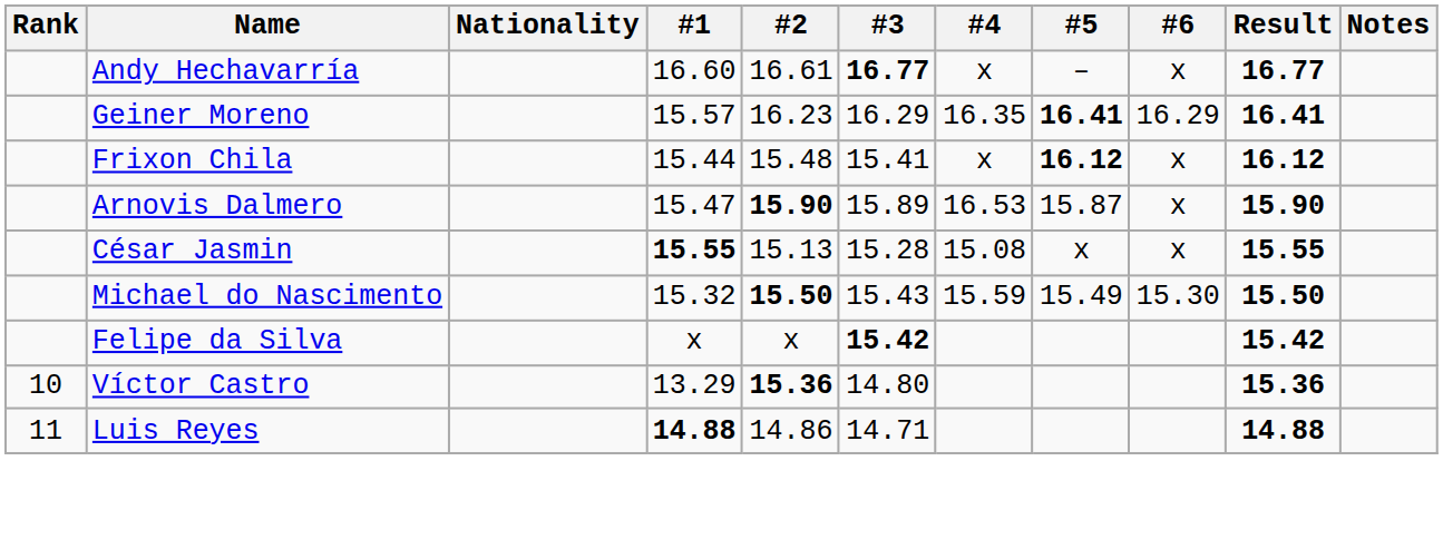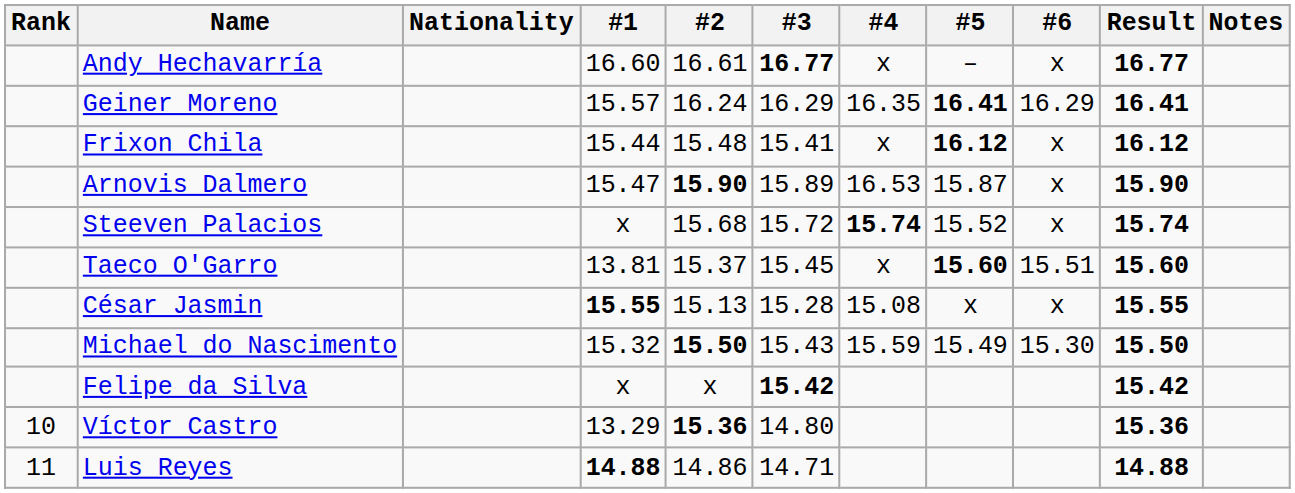 <table class="wikitable sortable" style="text-align:center;font-size:95%">
 <tr>
 <th>Rank</th>
 <th>Name</th>
 <th>Nationality</th>
 <th>#1</th>
 <th>#2</th>
 <th>#3</th>
 <th>#4</th>
 <th>#5</th>
 <th>#6</th>
 <th>Result</th>
 <th>Notes</th>
 </tr>
 <tr>
 <td></td>
 <td align=left><a href='#'>Andy Hechavarría</a></td>
 <td align=left></td>
 <td>16.60</td>
 <td>16.61</td>
 <td><strong>16.77</strong></td>
 <td>x</td>
 <td>–</td>
 <td>x</td>
 <td><strong>16.77</strong></td>
 <td></td>
 </tr>
 <tr>
 <td></td>
 <td align=left><a href='#'>Geiner Moreno</a></td>
 <td align=left></td>
 <td>15.57</td>
-<td>16.23</td>
+<td>16.24</td>
 <td>16.29</td>
 <td>16.35</td>
 <td><strong>16.41</strong></td>
 <td>16.29</td>
 <td><strong>16.41</strong></td>
 <td></td>
 </tr>
 <tr>
 <td></td>
 <td align=left><a href='#'>Frixon Chila</a></td>
 <td align=left></td>
 <td>15.44</td>
 <td>15.48</td>
 <td>15.41</td>
 <td>x</td>
 <td><strong>16.12</strong></td>
 <td>x</td>
 <td><strong>16.12</strong></td>
 <td></td>
 </tr>
 <tr>
 <td></td>
 <td align=left><a href='#'>Arnovis Dalmero</a></td>
 <td align=left></td>
 <td>15.47</td>
 <td><strong>15.90</strong></td>
 <td>15.89</td>
 <td>16.53</td>
 <td>15.87</td>
 <td>x</td>
 <td><strong>15.90</strong></td>
+<td></td>
+</tr>
+<tr>
+<td></td>
+<td align=left><a href='#'>Steeven Palacios</a></td>
+<td align=left></td>
+<td>x</td>
+<td>15.68</td>
+<td>15.72</td>
+<td><strong>15.74</strong></td>
+<td>15.52</td>
+<td>x</td>
+<td><strong>15.74</strong></td>
+<td></td>
+</tr>
+<tr>
+<td></td>
+<td align=left><a href='#'>Taeco O'Garro</a></td>
+<td align=left></td>
+<td>13.81</td>
+<td>15.37</td>
+<td>15.45</td>
+<td>x</td>
+<td><strong>15.60</strong></td>
+<td>15.51</td>
+<td><strong>15.60</strong></td>
 <td></td>
 </tr>
 <tr>
 <td></td>
 <td align=left><a href='#'>César Jasmin</a></td>
 <td align=left></td>
 <td><strong>15.55</strong></td>
 <td>15.13</td>
 <td>15.28</td>
 <td>15.08</td>
 <td>x</td>
 <td>x</td>
 <td><strong>15.55</strong></td>
 <td></td>
 </tr>
 <tr>
 <td></td>
 <td align=left><a href='#'>Michael do Nascimento</a></td>
 <td align=left></td>
 <td>15.32</td>
 <td><strong>15.50</strong></td>
 <td>15.43</td>
 <td>15.59</td>
 <td>15.49</td>
 <td>15.30</td>
 <td><strong>15.50</strong></td>
 <td></td>
 </tr>
 <tr>
 <td></td>
 <td align=left><a href='#'>Felipe da Silva</a></td>
 <td align=left></td>
 <td>x</td>
 <td>x</td>
 <td><strong>15.42</strong></td>
 <td></td>
 <td></td>
 <td></td>
 <td><strong>15.42</strong></td>
 <td></td>
 </tr>
 <tr>
 <td>10</td>
 <td align=left><a href='#'>Víctor Castro</a></td>
 <td align=left></td>
 <td>13.29</td>
 <td><strong>15.36</strong></td>
 <td>14.80</td>
 <td></td>
 <td></td>
 <td></td>
 <td><strong>15.36</strong></td>
 <td></td>
 </tr>
 <tr>
 <td>11</td>
 <td align=left><a href='#'>Luis Reyes</a></td>
 <td align=left></td>
 <td><strong>14.88</strong></td>
 <td>14.86</td>
 <td>14.71</td>
 <td></td>
 <td></td>
 <td></td>
 <td><strong>14.88</strong></td>
 <td></td>
 </tr>
 </table>
